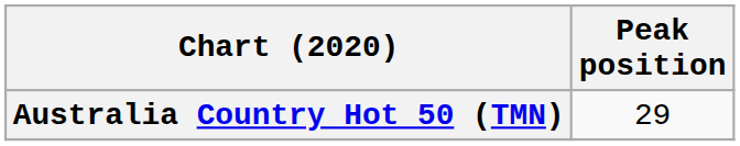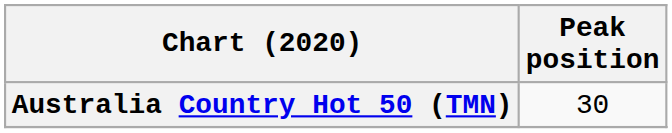 <table class="wikitable sortable plainrowheaders" style="text-align:center;">
 <tr>
 <th>Chart (2020)</th>
 <th>Peak <br> position</th>
 </tr>
 <tr>
 <th scope="row">Australia <a href='#'>Country Hot 50</a> (<a href='#'>TMN</a>)</th>
-<td>29</td>
+<td>30</td>
 </tr>
 <tr>
 </tr>
 </table>
